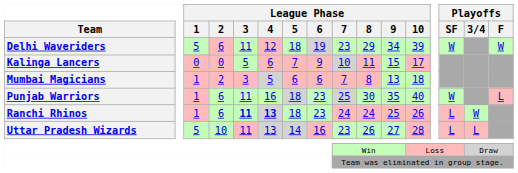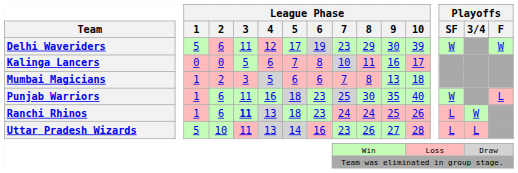 <table class="wikitable" style="border:none">
 <tr>
 <td style="background:white; border:none"></td>
 <td rowspan="8"  style="width:5px;; border:none; background:white;"></td>
 <th colspan="10"><span>League Phase</span></th>
 <td rowspan="8"  style="width:5px;; border:none; background:white;"></td>
 <th colspan="3"><span>Playoffs</span></th>
 </tr>
 <tr>
 <th style="width:210px; vertical-align:center;">Team</th>
 <th width=25>1</th>
 <th width=25>2</th>
 <th width=25>3</th>
 <th width=25>4</th>
 <th width=25>5</th>
 <th width=25>6</th>
 <th width=25>7</th>
 <th width=25>8</th>
 <th width=25>9</th>
 <th width=25>10</th>
 <th width=25><span>SF</span></th>
 <th width=25><span>3/4</span></th>
 <th width=25><span>F</span></th>
 </tr>
 <tr>
 <th style="width:105px; text-align:left;"><a href='#'>Delhi Waveriders</a></th>
 <td style="text-align:center; background:#c3fdb8;"><a href='#'>5</a></td>
 <td style="text-align:center; background:#fbb;"><a href='#'>6</a></td>
 <td style="text-align:center; background:#c3fdb8;"><a href='#'>11</a></td>
 <td style="text-align:center; background:#fbb;"><a href='#'>12</a></td>
-<td style="text-align:center; background:#c3fdb8;"><a href='#'>18</a></td>
+<td style="text-align:center; background:#c3fdb8;"><a href='#'>17</a></td>
 <td style="text-align:center; background:#d3d3d3;"><a href='#'>19</a></td>
 <td style="text-align:center; background:#c3fdb8;"><a href='#'>23</a></td>
 <td style="text-align:center; background:#c3fdb8;"><a href='#'>29</a></td>
-<td style="text-align:center; background:#c3fdb8;"><a href='#'>34</a></td>
+<td style="text-align:center; background:#c3fdb8;"><a href='#'>30</a></td>
 <td style="text-align:center; background:#c3fdb8;"><a href='#'>39</a></td>
 <td style="text-align:center; background:#c3fdb8;"><a href='#'>W</a></td>
 <td style="text-align:center; background:#a9a9a9;"></td>
 <td style="text-align:center; background:#c3fdb8;"><a href='#'>W</a></td>
 </tr>
 <tr>
 <th style="width:105px; text-align:left;"><a href='#'>Kalinga Lancers</a></th>
 <td style="text-align:center; background:#fbb;"><a href='#'>0</a></td>
 <td style="text-align:center; background:#fbb;"><a href='#'>0</a></td>
 <td style="text-align:center; background:#c3fdb8;"><a href='#'>5</a></td>
 <td style="text-align:center; background:#fbb;"><a href='#'>6</a></td>
 <td style="text-align:center; background:#fbb;"><a href='#'>7</a></td>
-<td style="text-align:center; background:#fbb;"><a href='#'>9</a></td>
+<td style="text-align:center; background:#fbb;"><a href='#'>8</a></td>
 <td style="text-align:center; background:#d3d3d3;"><a href='#'>10</a></td>
 <td style="text-align:center; background:#fbb;"><a href='#'>11</a></td>
-<td style="text-align:center; background:#c3fdb8;"><a href='#'>15</a></td>
+<td style="text-align:center; background:#c3fdb8;"><a href='#'>16</a></td>
 <td style="text-align:center; background:#fbb;"><a href='#'>17</a></td>
 <td style="text-align:center; background:#a9a9a9; border-right:none"></td>
 <td style="text-align:center; background:#a9a9a9; border-left:none; border-right:none"></td>
 <td style="text-align:center; background:#a9a9a9; border-left:none;"></td>
 </tr>
 <tr>
 <th style="width:105px; text-align:left;"><a href='#'>Mumbai Magicians</a></th>
 <td style="text-align:center; background:#fbb;"><a href='#'>1</a></td>
 <td style="text-align:center; background:#fbb;"><a href='#'>2</a></td>
 <td style="text-align:center; background:#fbb;"><a href='#'>3</a></td>
 <td style="text-align:center; background:#d3d3d3;"><a href='#'>5</a></td>
 <td style="text-align:center; background:#fbb;"><a href='#'>6</a></td>
 <td style="text-align:center; background:#fbb;"><a href='#'>6</a></td>
 <td style="text-align:center; background:#fbb;"><a href='#'>7</a></td>
 <td style="text-align:center; background:#fbb;"><a href='#'>8</a></td>
 <td style="text-align:center; background:#c3fdb8;"><a href='#'>13</a></td>
 <td style="text-align:center; background:#c3fdb8;"><a href='#'>18</a></td>
 <td style="text-align:center; background:#a9a9a9; border-right:none"></td>
 <td style="text-align:center; background:#a9a9a9; border-left:none; border-right:none"></td>
 <td style="text-align:center; background:#a9a9a9; border-left:none;"></td>
 </tr>
 <tr>
 <th style="width:105px; text-align:left;"><a href='#'>Punjab Warriors</a></th>
 <td style="text-align:center; background:#fbb;"><a href='#'>1</a></td>
 <td style="text-align:center; background:#c3fdb8;"><a href='#'>6</a></td>
 <td style="text-align:center; background:#c3fdb8;"><a href='#'>11</a></td>
 <td style="text-align:center; background:#c3fdb8;"><a href='#'>16</a></td>
 <td style="text-align:center; background:#d3d3d3;"><a href='#'>18</a></td>
 <td style="text-align:center; background:#c3fdb8;"><a href='#'>23</a></td>
 <td style="text-align:center; background:#d3d3d3;"><a href='#'>25</a></td>
 <td style="text-align:center; background:#c3fdb8;"><a href='#'>30</a></td>
 <td style="text-align:center; background:#c3fdb8;"><a href='#'>35</a></td>
 <td style="text-align:center; background:#c3fdb8;"><a href='#'>40</a></td>
 <td style="text-align:center; background:#c3fdb8;"><a href='#'>W</a></td>
 <td style="text-align:center; background:#a9a9a9;"></td>
 <td style="text-align:center; background:#fbb;"><a href='#'>L</a></td>
 </tr>
 <tr>
 <th style="width:105px; text-align:left;"><a href='#'>Ranchi Rhinos</a></th>
 <td style="text-align:center; background:#fbb;"><a href='#'>1</a></td>
 <td style="text-align:center; background:#c3fdb8;"><a href='#'>6</a></td>
 <td style="text-align:center; background:#c3fdb8;"><strong><a href='#'>11</a></strong></td>
-<td style="text-align:center; background:#d3d3d3;"><strong><a href='#'>13</a></strong></td>
+<td style="text-align:center; background:#d3d3d3;"><a href='#'>13</a></td>
 <td style="text-align:center; background:#c3fdb8;"><a href='#'>18</a></td>
 <td style="text-align:center; background:#c3fdb8;"><a href='#'>23</a></td>
 <td style="text-align:center; background:#fbb;"><a href='#'>24</a></td>
 <td style="text-align:center; background:#fbb;"><a href='#'>24</a></td>
 <td style="text-align:center; background:#fbb;"><a href='#'>25</a></td>
 <td style="text-align:center; background:#fbb;"><a href='#'>26</a></td>
 <td style="text-align:center; background:#fbb;"><a href='#'>L</a></td>
 <td style="text-align:center; background:#c3fdb8;"><a href='#'>W</a></td>
 <td style="text-align:center; background:#a9a9a9;"></td>
 </tr>
 <tr>
 <th style="width:105px; text-align:left;"><a href='#'>Uttar Pradesh Wizards</a></th>
 <td style="text-align:center; background:#c3fdb8;"><a href='#'>5</a></td>
 <td style="text-align:center; background:#c3fdb8;"><a href='#'>10</a></td>
 <td style="text-align:center; background:#fbb;"><a href='#'>11</a></td>
 <td style="text-align:center; background:#d3d3d3;"><a href='#'>13</a></td>
 <td style="text-align:center; background:#d3d3d3;"><a href='#'>14</a></td>
 <td style="text-align:center; background:#fbb;"><a href='#'>16</a></td>
 <td style="text-align:center; background:#c3fdb8;"><a href='#'>23</a></td>
 <td style="text-align:center; background:#c3fdb8;"><a href='#'>26</a></td>
 <td style="text-align:center; background:#c3fdb8;"><a href='#'>27</a></td>
 <td style="text-align:center; background:#fbb;"><a href='#'>28</a></td>
 <td style="text-align:center; background:#fbb;"><a href='#'>L</a></td>
 <td style="text-align:center; background:#fbb;"><a href='#'>L</a></td>
 <td style="text-align:center; background:#a9a9a9;"></td>
 </tr>
 <tr style="background:white;">
 <td style="border:none"></td>
 <td style="border:none"></td>
 <td colspan="12" style="border:none"></td>
 <td style="border:none"></td>
 <td colspan="3" style="border:none"></td>
 </tr>
 <tr style="font-size:75%">
 <td colspan="8" style="background:white; border:none; vertical-align:center"><br></td>
 <td colspan="3" style="text-align:center; background:#c3fdb8;">Win</td>
 <td colspan="3" style="text-align:center; background:#fbb;">Loss</td>
 <td colspan="3" style="text-align:center; background:#d3d3d3;">Draw</td>
 </tr>
 <tr style="font-size:75%">
 <td colspan="8" style="background:white; border:none; vertical-align:top"><br></td>
 <td colspan="8" style="background:#a9a9a9; text-align:center; vertical-align:center">Team was eliminated in group stage.</td>
 </tr>
 </table>
